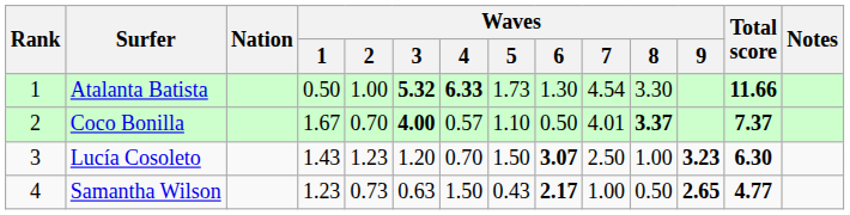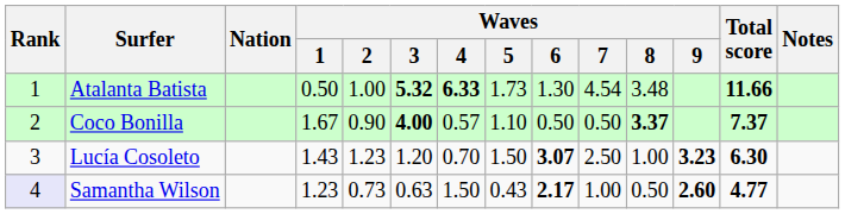 <table class="wikitable sortable" style="text-align:center">
 <tr>
 <th rowspan=2>Rank</th>
 <th rowspan=2>Surfer</th>
 <th rowspan=2>Nation</th>
 <th colspan=9>Waves</th>
 <th rowspan=2>Total<br>score</th>
 <th rowspan=2>Notes</th>
 </tr>
 <tr>
 <th>1</th>
 <th>2</th>
 <th>3</th>
 <th>4</th>
 <th>5</th>
 <th>6</th>
 <th>7</th>
 <th>8</th>
 <th>9</th>
 </tr>
 <tr bgcolor=ccffcc>
 <td>1</td>
 <td align=left><a href='#'>Atalanta Batista</a></td>
 <td align=left></td>
 <td>0.50</td>
 <td>1.00</td>
 <td><strong>5.32</strong></td>
 <td><strong>6.33</strong></td>
 <td>1.73</td>
 <td>1.30</td>
 <td>4.54</td>
-<td>3.30</td>
+<td>3.48</td>
 <td></td>
 <td><strong>11.66</strong></td>
 <td></td>
 </tr>
 <tr bgcolor=ccffcc>
 <td>2</td>
 <td align=left><a href='#'>Coco Bonilla</a></td>
 <td align=left></td>
 <td>1.67</td>
-<td>0.70</td>
+<td>0.90</td>
 <td><strong>4.00</strong></td>
 <td>0.57</td>
 <td>1.10</td>
 <td>0.50</td>
-<td>4.01</td>
+<td>0.50</td>
 <td><strong>3.37</strong></td>
 <td></td>
 <td><strong>7.37</strong></td>
 <td></td>
 </tr>
 <tr>
 <td>3</td>
 <td align=left><a href='#'>Lucía Cosoleto</a></td>
 <td align=left></td>
 <td>1.43</td>
 <td>1.23</td>
 <td>1.20</td>
 <td>0.70</td>
 <td>1.50</td>
 <td><strong>3.07</strong></td>
 <td>2.50</td>
 <td>1.00</td>
 <td><strong>3.23</strong></td>
 <td><strong>6.30</strong></td>
 <td></td>
 </tr>
 <tr>
-<td>4</td>
+<td style="background: lavender;">4</td>
 <td align=left><a href='#'>Samantha Wilson</a></td>
 <td align=left></td>
 <td>1.23</td>
 <td>0.73</td>
 <td>0.63</td>
 <td>1.50</td>
 <td>0.43</td>
 <td><strong>2.17</strong></td>
 <td>1.00</td>
 <td>0.50</td>
-<td><strong>2.65</strong></td>
+<td><strong>2.60</strong></td>
 <td><strong>4.77</strong></td>
 <td></td>
 </tr>
 </table>
